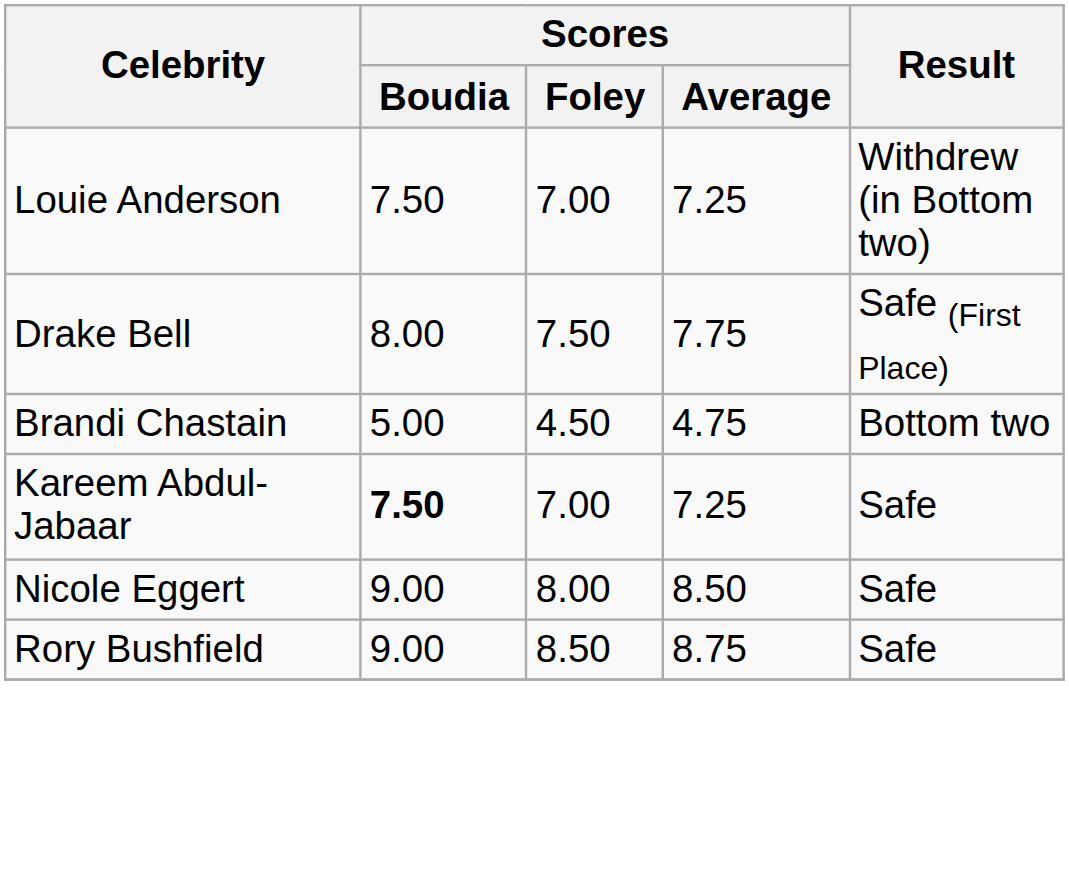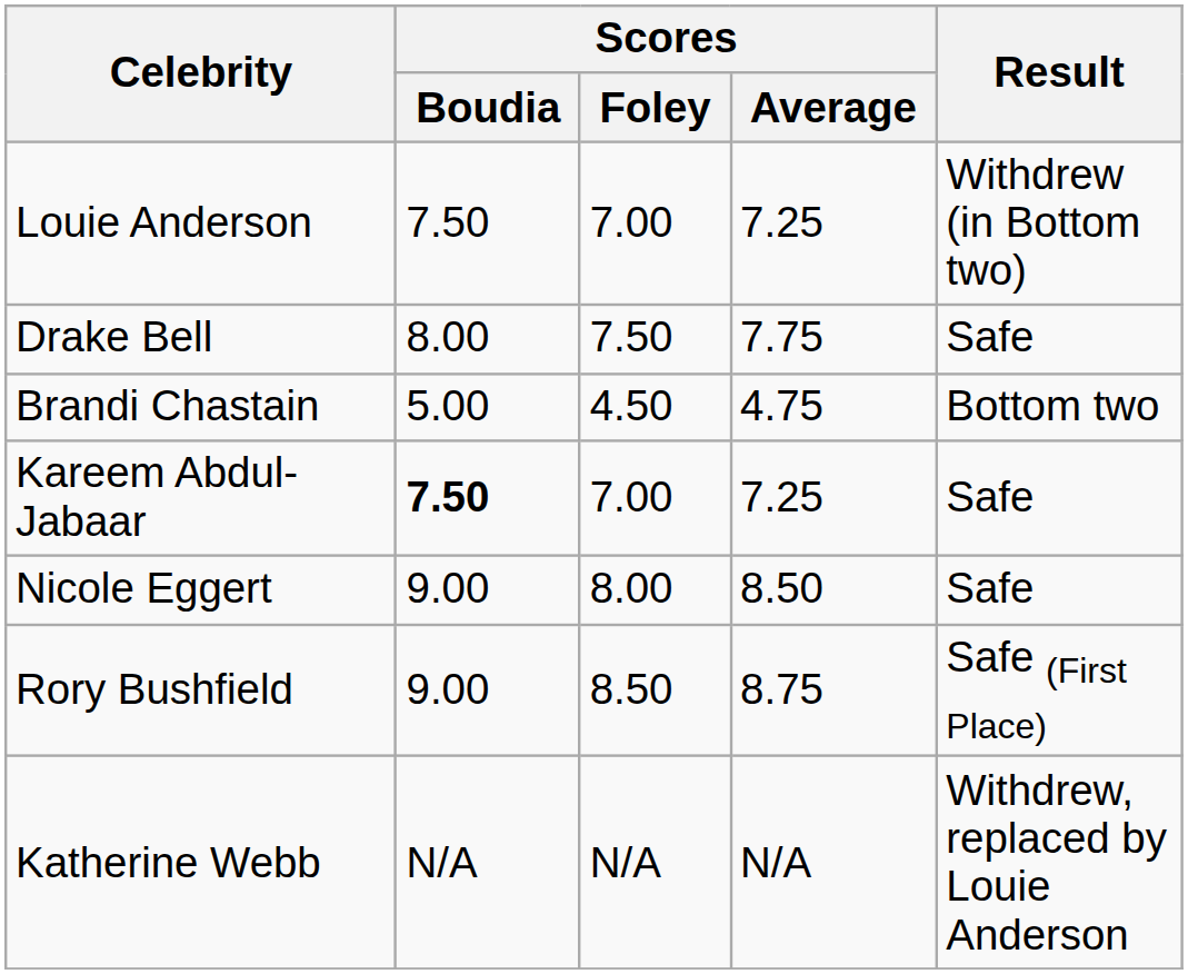 <table class="wikitable" width="50%">
 <tr>
 <th width="25%" rowspan="2">Celebrity</th>
 <th width="15%" colspan="3">Scores</th>
 <th width="10%" rowspan="2">Result</th>
 </tr>
 <tr>
 <th width="5%">Boudia</th>
 <th width="5%">Foley</th>
 <th width="5%">Average</th>
 </tr>
 <tr>
 <td>Louie Anderson</td>
 <td>7.50</td>
 <td>7.00</td>
 <td>7.25</td>
 <td>Withdrew (in Bottom two)</td>
 </tr>
 <tr>
 <td>Drake Bell</td>
 <td>8.00</td>
 <td>7.50</td>
 <td>7.75</td>
-<td>Safe <sub>(First Place)</sub></td>
+<td>Safe</td>
 </tr>
 <tr>
 <td>Brandi Chastain</td>
 <td>5.00</td>
 <td>4.50</td>
 <td>4.75</td>
 <td>Bottom two</td>
 </tr>
 <tr>
 <td>Kareem Abdul-Jabaar</td>
 <td><strong>7.50</strong></td>
 <td>7.00</td>
 <td>7.25</td>
 <td>Safe</td>
 </tr>
 <tr>
 <td>Nicole Eggert</td>
 <td>9.00</td>
 <td>8.00</td>
 <td>8.50</td>
 <td>Safe</td>
 </tr>
 <tr>
 <td>Rory Bushfield</td>
 <td>9.00</td>
 <td>8.50</td>
 <td>8.75</td>
-<td>Safe</td>
+<td>Safe <sub>(First Place)</sub></td>
+</tr>
+<tr>
+<td>Katherine Webb</td>
+<td>N/A</td>
+<td>N/A</td>
+<td>N/A</td>
+<td>Withdrew, replaced by Louie Anderson</td>
 </tr>
 <tr>
 </tr>
 </table>
